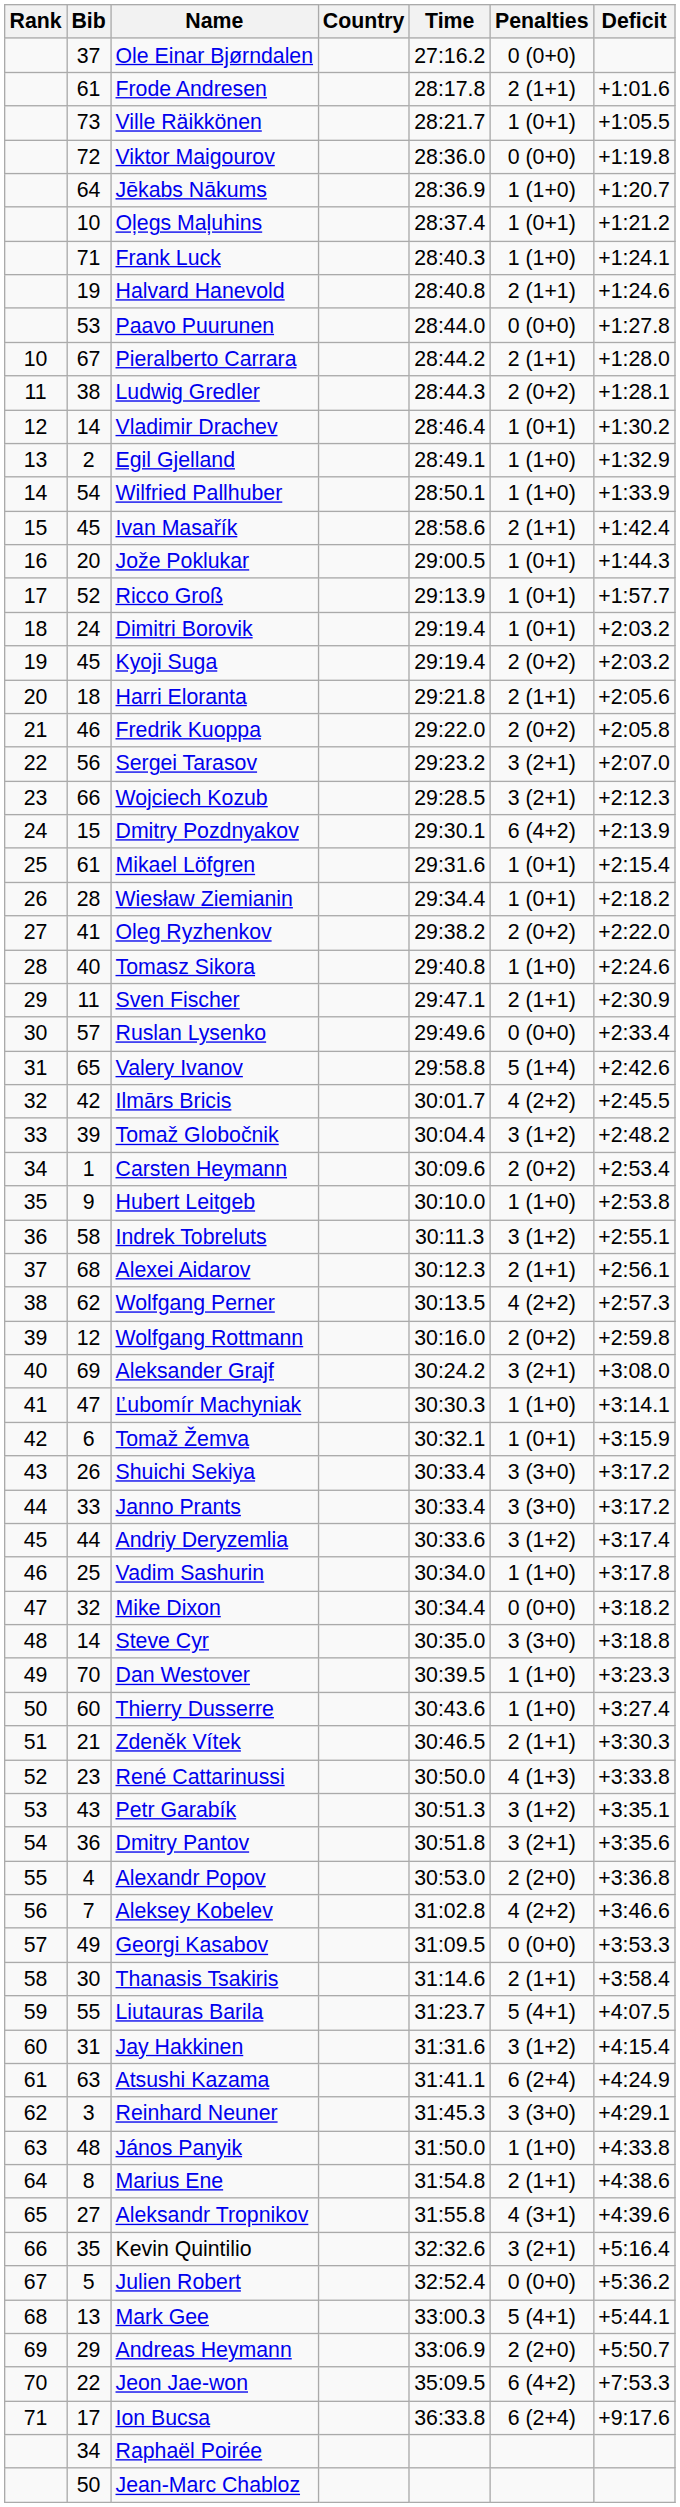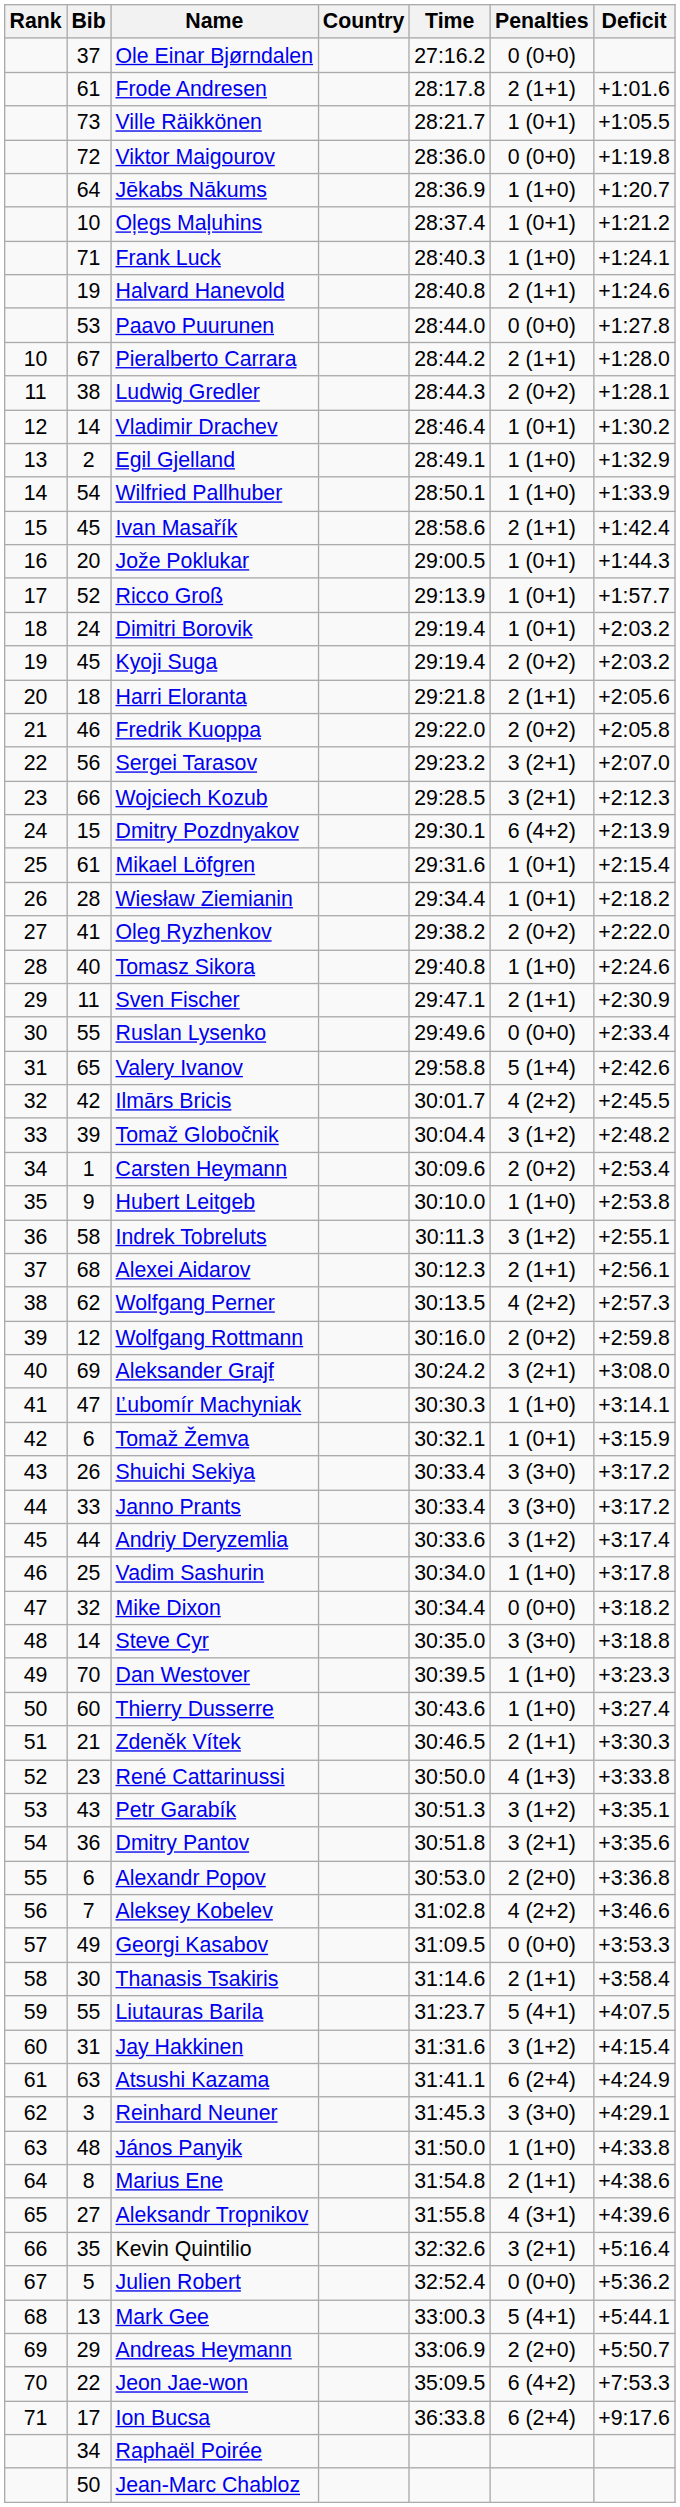 <table class="wikitable sortable" style="text-align:center">
 <tr>
 <th>Rank</th>
 <th>Bib</th>
 <th>Name</th>
 <th>Country</th>
 <th>Time</th>
 <th>Penalties</th>
 <th>Deficit</th>
 </tr>
 <tr>
 <td></td>
 <td>37</td>
 <td align="left"><a href='#'>Ole Einar Bjørndalen</a></td>
 <td align=left></td>
 <td>27:16.2</td>
 <td>0 (0+0)</td>
 <td></td>
 </tr>
 <tr>
 <td></td>
 <td>61</td>
 <td align="left"><a href='#'>Frode Andresen</a></td>
 <td align=left></td>
 <td>28:17.8</td>
 <td>2 (1+1)</td>
 <td>+1:01.6</td>
 </tr>
 <tr>
 <td></td>
 <td>73</td>
 <td align="left"><a href='#'>Ville Räikkönen</a></td>
 <td align=left></td>
 <td>28:21.7</td>
 <td>1 (0+1)</td>
 <td>+1:05.5</td>
 </tr>
 <tr>
 <td></td>
 <td>72</td>
 <td align="left"><a href='#'>Viktor Maigourov</a></td>
 <td align=left></td>
 <td>28:36.0</td>
 <td>0 (0+0)</td>
 <td>+1:19.8</td>
 </tr>
 <tr>
 <td></td>
 <td>64</td>
 <td align="left"><a href='#'>Jēkabs Nākums</a></td>
 <td align=left></td>
 <td>28:36.9</td>
 <td>1 (1+0)</td>
 <td>+1:20.7</td>
 </tr>
 <tr>
 <td></td>
 <td>10</td>
 <td align="left"><a href='#'>Oļegs Maļuhins</a></td>
 <td align=left></td>
 <td>28:37.4</td>
 <td>1 (0+1)</td>
 <td>+1:21.2</td>
 </tr>
 <tr>
 <td></td>
 <td>71</td>
 <td align="left"><a href='#'>Frank Luck</a></td>
 <td align=left></td>
 <td>28:40.3</td>
 <td>1 (1+0)</td>
 <td>+1:24.1</td>
 </tr>
 <tr>
 <td></td>
 <td>19</td>
 <td align="left"><a href='#'>Halvard Hanevold</a></td>
 <td align=left></td>
 <td>28:40.8</td>
 <td>2 (1+1)</td>
 <td>+1:24.6</td>
 </tr>
 <tr>
 <td></td>
 <td>53</td>
 <td align="left"><a href='#'>Paavo Puurunen</a></td>
 <td align=left></td>
 <td>28:44.0</td>
 <td>0 (0+0)</td>
 <td>+1:27.8</td>
 </tr>
 <tr>
 <td>10</td>
 <td>67</td>
 <td align="left"><a href='#'>Pieralberto Carrara</a></td>
 <td align=left></td>
 <td>28:44.2</td>
 <td>2 (1+1)</td>
 <td>+1:28.0</td>
 </tr>
 <tr>
 <td>11</td>
 <td>38</td>
 <td align="left"><a href='#'>Ludwig Gredler</a></td>
 <td align=left></td>
 <td>28:44.3</td>
 <td>2 (0+2)</td>
 <td>+1:28.1</td>
 </tr>
 <tr>
 <td>12</td>
 <td>14</td>
 <td align="left"><a href='#'>Vladimir Drachev</a></td>
 <td align=left></td>
 <td>28:46.4</td>
 <td>1 (0+1)</td>
 <td>+1:30.2</td>
 </tr>
 <tr>
 <td>13</td>
 <td>2</td>
 <td align="left"><a href='#'>Egil Gjelland</a></td>
 <td align=left></td>
 <td>28:49.1</td>
 <td>1 (1+0)</td>
 <td>+1:32.9</td>
 </tr>
 <tr>
 <td>14</td>
 <td>54</td>
 <td align="left"><a href='#'>Wilfried Pallhuber</a></td>
 <td align=left></td>
 <td>28:50.1</td>
 <td>1 (1+0)</td>
 <td>+1:33.9</td>
 </tr>
 <tr>
 <td>15</td>
 <td>45</td>
 <td align="left"><a href='#'>Ivan Masařík</a></td>
 <td align=left></td>
 <td>28:58.6</td>
 <td>2 (1+1)</td>
 <td>+1:42.4</td>
 </tr>
 <tr>
 <td>16</td>
 <td>20</td>
 <td align="left"><a href='#'>Jože Poklukar</a></td>
 <td align=left></td>
 <td>29:00.5</td>
 <td>1 (0+1)</td>
 <td>+1:44.3</td>
 </tr>
 <tr>
 <td>17</td>
 <td>52</td>
 <td align="left"><a href='#'>Ricco Groß</a></td>
 <td align=left></td>
 <td>29:13.9</td>
 <td>1 (0+1)</td>
 <td>+1:57.7</td>
 </tr>
 <tr>
 <td>18</td>
 <td>24</td>
 <td align="left"><a href='#'>Dimitri Borovik</a></td>
 <td align=left></td>
 <td>29:19.4</td>
 <td>1 (0+1)</td>
 <td>+2:03.2</td>
 </tr>
 <tr>
 <td>19</td>
 <td>45</td>
 <td align="left"><a href='#'>Kyoji Suga</a></td>
 <td align=left></td>
 <td>29:19.4</td>
 <td>2 (0+2)</td>
 <td>+2:03.2</td>
 </tr>
 <tr>
 <td>20</td>
 <td>18</td>
 <td align="left"><a href='#'>Harri Eloranta</a></td>
 <td align=left></td>
 <td>29:21.8</td>
 <td>2 (1+1)</td>
 <td>+2:05.6</td>
 </tr>
 <tr>
 <td>21</td>
 <td>46</td>
 <td align="left"><a href='#'>Fredrik Kuoppa</a></td>
 <td align=left></td>
 <td>29:22.0</td>
 <td>2 (0+2)</td>
 <td>+2:05.8</td>
 </tr>
 <tr>
 <td>22</td>
 <td>56</td>
 <td align="left"><a href='#'>Sergei Tarasov</a></td>
 <td align=left></td>
 <td>29:23.2</td>
 <td>3 (2+1)</td>
 <td>+2:07.0</td>
 </tr>
 <tr>
 <td>23</td>
 <td>66</td>
 <td align="left"><a href='#'>Wojciech Kozub</a></td>
 <td align=left></td>
 <td>29:28.5</td>
 <td>3 (2+1)</td>
 <td>+2:12.3</td>
 </tr>
 <tr>
 <td>24</td>
 <td>15</td>
 <td align="left"><a href='#'>Dmitry Pozdnyakov</a></td>
 <td align=left></td>
 <td>29:30.1</td>
 <td>6 (4+2)</td>
 <td>+2:13.9</td>
 </tr>
 <tr>
 <td>25</td>
 <td>61</td>
 <td align="left"><a href='#'>Mikael Löfgren</a></td>
 <td align=left></td>
 <td>29:31.6</td>
 <td>1 (0+1)</td>
 <td>+2:15.4</td>
 </tr>
 <tr>
 <td>26</td>
 <td>28</td>
 <td align="left"><a href='#'>Wiesław Ziemianin</a></td>
 <td align=left></td>
 <td>29:34.4</td>
 <td>1 (0+1)</td>
 <td>+2:18.2</td>
 </tr>
 <tr>
 <td>27</td>
 <td>41</td>
 <td align="left"><a href='#'>Oleg Ryzhenkov</a></td>
 <td align=left></td>
 <td>29:38.2</td>
 <td>2 (0+2)</td>
 <td>+2:22.0</td>
 </tr>
 <tr>
 <td>28</td>
 <td>40</td>
 <td align="left"><a href='#'>Tomasz Sikora</a></td>
 <td align=left></td>
 <td>29:40.8</td>
 <td>1 (1+0)</td>
 <td>+2:24.6</td>
 </tr>
 <tr>
 <td>29</td>
 <td>11</td>
 <td align="left"><a href='#'>Sven Fischer</a></td>
 <td align=left></td>
 <td>29:47.1</td>
 <td>2 (1+1)</td>
 <td>+2:30.9</td>
 </tr>
 <tr>
 <td>30</td>
-<td>57</td>
+<td>55</td>
 <td align="left"><a href='#'>Ruslan Lysenko</a></td>
 <td align=left></td>
 <td>29:49.6</td>
 <td>0 (0+0)</td>
 <td>+2:33.4</td>
 </tr>
 <tr>
 <td>31</td>
 <td>65</td>
 <td align="left"><a href='#'>Valery Ivanov</a></td>
 <td align=left></td>
 <td>29:58.8</td>
 <td>5 (1+4)</td>
 <td>+2:42.6</td>
 </tr>
 <tr>
 <td>32</td>
 <td>42</td>
 <td align="left"><a href='#'>Ilmārs Bricis</a></td>
 <td align=left></td>
 <td>30:01.7</td>
 <td>4 (2+2)</td>
 <td>+2:45.5</td>
 </tr>
 <tr>
 <td>33</td>
 <td>39</td>
 <td align="left"><a href='#'>Tomaž Globočnik</a></td>
 <td align=left></td>
 <td>30:04.4</td>
 <td>3 (1+2)</td>
 <td>+2:48.2</td>
 </tr>
 <tr>
 <td>34</td>
 <td>1</td>
 <td align="left"><a href='#'>Carsten Heymann</a></td>
 <td align=left></td>
 <td>30:09.6</td>
 <td>2 (0+2)</td>
 <td>+2:53.4</td>
 </tr>
 <tr>
 <td>35</td>
 <td>9</td>
 <td align="left"><a href='#'>Hubert Leitgeb</a></td>
 <td align=left></td>
 <td>30:10.0</td>
 <td>1 (1+0)</td>
 <td>+2:53.8</td>
 </tr>
 <tr>
 <td>36</td>
 <td>58</td>
 <td align="left"><a href='#'>Indrek Tobreluts</a></td>
 <td align=left></td>
 <td>30:11.3</td>
 <td>3 (1+2)</td>
 <td>+2:55.1</td>
 </tr>
 <tr>
 <td>37</td>
 <td>68</td>
 <td align="left"><a href='#'>Alexei Aidarov</a></td>
 <td align=left></td>
 <td>30:12.3</td>
 <td>2 (1+1)</td>
 <td>+2:56.1</td>
 </tr>
 <tr>
 <td>38</td>
 <td>62</td>
 <td align="left"><a href='#'>Wolfgang Perner</a></td>
 <td align=left></td>
 <td>30:13.5</td>
 <td>4 (2+2)</td>
 <td>+2:57.3</td>
 </tr>
 <tr>
 <td>39</td>
 <td>12</td>
 <td align="left"><a href='#'>Wolfgang Rottmann</a></td>
 <td align=left></td>
 <td>30:16.0</td>
 <td>2 (0+2)</td>
 <td>+2:59.8</td>
 </tr>
 <tr>
 <td>40</td>
 <td>69</td>
 <td align="left"><a href='#'>Aleksander Grajf</a></td>
 <td align=left></td>
 <td>30:24.2</td>
 <td>3 (2+1)</td>
 <td>+3:08.0</td>
 </tr>
 <tr>
 <td>41</td>
 <td>47</td>
 <td align="left"><a href='#'>Ľubomír Machyniak</a></td>
 <td align=left></td>
 <td>30:30.3</td>
 <td>1 (1+0)</td>
 <td>+3:14.1</td>
 </tr>
 <tr>
 <td>42</td>
 <td>6</td>
 <td align="left"><a href='#'>Tomaž Žemva</a></td>
 <td align=left></td>
 <td>30:32.1</td>
 <td>1 (0+1)</td>
 <td>+3:15.9</td>
 </tr>
 <tr>
 <td>43</td>
 <td>26</td>
 <td align="left"><a href='#'>Shuichi Sekiya</a></td>
 <td align=left></td>
 <td>30:33.4</td>
 <td>3 (3+0)</td>
 <td>+3:17.2</td>
 </tr>
 <tr>
 <td>44</td>
 <td>33</td>
 <td align="left"><a href='#'>Janno Prants</a></td>
 <td align=left></td>
 <td>30:33.4</td>
 <td>3 (3+0)</td>
 <td>+3:17.2</td>
 </tr>
 <tr>
 <td>45</td>
 <td>44</td>
 <td align="left"><a href='#'>Andriy Deryzemlia</a></td>
 <td align=left></td>
 <td>30:33.6</td>
 <td>3 (1+2)</td>
 <td>+3:17.4</td>
 </tr>
 <tr>
 <td>46</td>
 <td>25</td>
 <td align="left"><a href='#'>Vadim Sashurin</a></td>
 <td align=left></td>
 <td>30:34.0</td>
 <td>1 (1+0)</td>
 <td>+3:17.8</td>
 </tr>
 <tr>
 <td>47</td>
 <td>32</td>
 <td align="left"><a href='#'>Mike Dixon</a></td>
 <td align=left></td>
 <td>30:34.4</td>
 <td>0 (0+0)</td>
 <td>+3:18.2</td>
 </tr>
 <tr>
 <td>48</td>
 <td>14</td>
 <td align="left"><a href='#'>Steve Cyr</a></td>
 <td align=left></td>
 <td>30:35.0</td>
 <td>3 (3+0)</td>
 <td>+3:18.8</td>
 </tr>
 <tr>
 <td>49</td>
 <td>70</td>
 <td align="left"><a href='#'>Dan Westover</a></td>
 <td align=left></td>
 <td>30:39.5</td>
 <td>1 (1+0)</td>
 <td>+3:23.3</td>
 </tr>
 <tr>
 <td>50</td>
 <td>60</td>
 <td align="left"><a href='#'>Thierry Dusserre</a></td>
 <td align=left></td>
 <td>30:43.6</td>
 <td>1 (1+0)</td>
 <td>+3:27.4</td>
 </tr>
 <tr>
 <td>51</td>
 <td>21</td>
 <td align="left"><a href='#'>Zdeněk Vítek</a></td>
 <td align=left></td>
 <td>30:46.5</td>
 <td>2 (1+1)</td>
 <td>+3:30.3</td>
 </tr>
 <tr>
 <td>52</td>
 <td>23</td>
 <td align="left"><a href='#'>René Cattarinussi</a></td>
 <td align=left></td>
 <td>30:50.0</td>
 <td>4 (1+3)</td>
 <td>+3:33.8</td>
 </tr>
 <tr>
 <td>53</td>
 <td>43</td>
 <td align="left"><a href='#'>Petr Garabík</a></td>
 <td align=left></td>
 <td>30:51.3</td>
 <td>3 (1+2)</td>
 <td>+3:35.1</td>
 </tr>
 <tr>
 <td>54</td>
 <td>36</td>
 <td align="left"><a href='#'>Dmitry Pantov</a></td>
 <td align=left></td>
 <td>30:51.8</td>
 <td>3 (2+1)</td>
 <td>+3:35.6</td>
 </tr>
 <tr>
 <td>55</td>
-<td>4</td>
+<td>6</td>
 <td align="left"><a href='#'>Alexandr Popov</a></td>
 <td align=left></td>
 <td>30:53.0</td>
 <td>2 (2+0)</td>
 <td>+3:36.8</td>
 </tr>
 <tr>
 <td>56</td>
 <td>7</td>
 <td align="left"><a href='#'>Aleksey Kobelev</a></td>
 <td align=left></td>
 <td>31:02.8</td>
 <td>4 (2+2)</td>
 <td>+3:46.6</td>
 </tr>
 <tr>
 <td>57</td>
 <td>49</td>
 <td align="left"><a href='#'>Georgi Kasabov</a></td>
 <td align=left></td>
 <td>31:09.5</td>
 <td>0 (0+0)</td>
 <td>+3:53.3</td>
 </tr>
 <tr>
 <td>58</td>
 <td>30</td>
 <td align="left"><a href='#'>Thanasis Tsakiris</a></td>
 <td align=left></td>
 <td>31:14.6</td>
 <td>2 (1+1)</td>
 <td>+3:58.4</td>
 </tr>
 <tr>
 <td>59</td>
 <td>55</td>
 <td align="left"><a href='#'>Liutauras Barila</a></td>
 <td align=left></td>
 <td>31:23.7</td>
 <td>5 (4+1)</td>
 <td>+4:07.5</td>
 </tr>
 <tr>
 <td>60</td>
 <td>31</td>
 <td align="left"><a href='#'>Jay Hakkinen</a></td>
 <td align=left></td>
 <td>31:31.6</td>
 <td>3 (1+2)</td>
 <td>+4:15.4</td>
 </tr>
 <tr>
 <td>61</td>
 <td>63</td>
 <td align="left"><a href='#'>Atsushi Kazama</a></td>
 <td align=left></td>
 <td>31:41.1</td>
 <td>6 (2+4)</td>
 <td>+4:24.9</td>
 </tr>
 <tr>
 <td>62</td>
 <td>3</td>
 <td align="left"><a href='#'>Reinhard Neuner</a></td>
 <td align=left></td>
 <td>31:45.3</td>
 <td>3 (3+0)</td>
 <td>+4:29.1</td>
 </tr>
 <tr>
 <td>63</td>
 <td>48</td>
 <td align="left"><a href='#'>János Panyik</a></td>
 <td align=left></td>
 <td>31:50.0</td>
 <td>1 (1+0)</td>
 <td>+4:33.8</td>
 </tr>
 <tr>
 <td>64</td>
 <td>8</td>
 <td align="left"><a href='#'>Marius Ene</a></td>
 <td align=left></td>
 <td>31:54.8</td>
 <td>2 (1+1)</td>
 <td>+4:38.6</td>
 </tr>
 <tr>
 <td>65</td>
 <td>27</td>
 <td align="left"><a href='#'>Aleksandr Tropnikov</a></td>
 <td align=left></td>
 <td>31:55.8</td>
 <td>4 (3+1)</td>
 <td>+4:39.6</td>
 </tr>
 <tr>
 <td>66</td>
 <td>35</td>
 <td align="left">Kevin Quintilio</td>
 <td align=left></td>
 <td>32:32.6</td>
 <td>3 (2+1)</td>
 <td>+5:16.4</td>
 </tr>
 <tr>
 <td>67</td>
 <td>5</td>
 <td align="left"><a href='#'>Julien Robert</a></td>
 <td align=left></td>
 <td>32:52.4</td>
 <td>0 (0+0)</td>
 <td>+5:36.2</td>
 </tr>
 <tr>
 <td>68</td>
 <td>13</td>
 <td align="left"><a href='#'>Mark Gee</a></td>
 <td align=left></td>
 <td>33:00.3</td>
 <td>5 (4+1)</td>
 <td>+5:44.1</td>
 </tr>
 <tr>
 <td>69</td>
 <td>29</td>
 <td align="left"><a href='#'>Andreas Heymann</a></td>
 <td align=left></td>
 <td>33:06.9</td>
 <td>2 (2+0)</td>
 <td>+5:50.7</td>
 </tr>
 <tr>
 <td>70</td>
 <td>22</td>
 <td align="left"><a href='#'>Jeon Jae-won</a></td>
 <td align=left></td>
 <td>35:09.5</td>
 <td>6 (4+2)</td>
 <td>+7:53.3</td>
 </tr>
 <tr>
 <td>71</td>
 <td>17</td>
 <td align="left"><a href='#'>Ion Bucsa</a></td>
 <td align=left></td>
 <td>36:33.8</td>
 <td>6 (2+4)</td>
 <td>+9:17.6</td>
 </tr>
 <tr>
 <td></td>
 <td>34</td>
 <td align="left"><a href='#'>Raphaël Poirée</a></td>
 <td align=left></td>
 <td></td>
 <td></td>
 <td></td>
 </tr>
 <tr>
 <td></td>
 <td>50</td>
 <td align="left"><a href='#'>Jean-Marc Chabloz</a></td>
 <td align=left></td>
 <td></td>
 <td></td>
 <td></td>
 </tr>
 </table>
